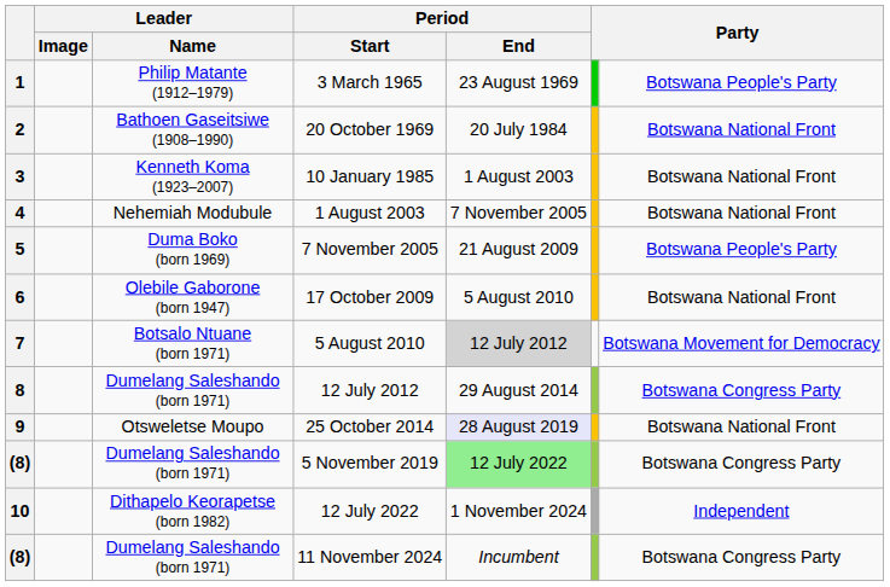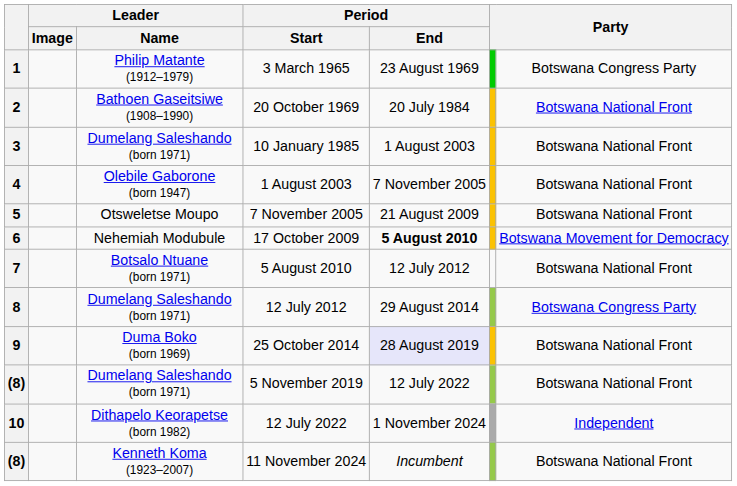 <table class="wikitable" style="text-align:center">
 <tr>
 <th rowspan="2"></th>
 <th colspan="2">Leader</th>
 <th colspan="2">Period</th>
 <th colspan="2" rowspan="2">Party</th>
 </tr>
 <tr>
 <th>Image</th>
 <th width="180px">Name</th>
 <th>Start</th>
 <th>End</th>
 </tr>
 <tr>
 <th> 1 </th>
 <td></td>
 <td><a href='#'>Philip Matante</a><br><small>(1912–1979)</small></td>
 <td>3 March 1965</td>
 <td>23 August 1969</td>
 <td bgcolor=#00CC00></td>
-<td><a href='#'>Botswana People's Party</a></td>
+<td>Botswana Congress Party</td>
 </tr>
 <tr>
 <th>2</th>
 <td></td>
 <td><a href='#'>Bathoen Gaseitsiwe</a><br><small>(1908–1990)</small></td>
 <td>20 October 1969</td>
 <td>20 July 1984</td>
 <td bgcolor=#FBC201></td>
 <td><a href='#'>Botswana National Front</a></td>
 </tr>
 <tr>
 <th>3</th>
 <td></td>
-<td><a href='#'>Kenneth Koma</a><br><small>(1923–2007)</small></td>
+<td><a href='#'>Dumelang Saleshando</a><br><small>(born 1971)</small></td>
 <td>10 January 1985</td>
 <td>1 August 2003</td>
 <td bgcolor=#FBC201></td>
 <td>Botswana National Front</td>
 </tr>
 <tr>
 <th>4</th>
 <td></td>
-<td>Nehemiah Modubule</td>
+<td><a href='#'>Olebile Gaborone</a><br><small>(born 1947)</small></td>
 <td>1 August 2003</td>
 <td>7 November 2005</td>
 <td bgcolor=#FBC201></td>
 <td>Botswana National Front</td>
 </tr>
 <tr>
 <th>5</th>
 <td></td>
-<td><a href='#'>Duma Boko</a><br><small>(born 1969)</small></td>
+<td>Otsweletse Moupo</td>
 <td>7 November 2005</td>
 <td>21 August 2009</td>
 <td bgcolor=#FBC201></td>
-<td><a href='#'>Botswana People's Party</a></td>
+<td>Botswana National Front</td>
 </tr>
 <tr>
 <th>6</th>
 <td></td>
-<td><a href='#'>Olebile Gaborone</a><br><small>(born 1947)</small></td>
+<td>Nehemiah Modubule</td>
 <td>17 October 2009</td>
-<td>5 August 2010</td>
+<td><strong>5 August 2010</strong></td>
 <td bgcolor=#FBC201></td>
-<td>Botswana National Front</td>
+<td><a href='#'>Botswana Movement for Democracy</a></td>
 </tr>
 <tr>
 <th>7</th>
 <td></td>
 <td><a href='#'>Botsalo Ntuane</a><br><small>(born 1971)</small></td>
 <td>5 August 2010</td>
-<td style="background: lightgrey;">12 July 2012</td>
+<td>12 July 2012</td>
 <td bgcolor=></td>
-<td><a href='#'>Botswana Movement for Democracy</a></td>
+<td>Botswana National Front</td>
 </tr>
 <tr>
 <th>8</th>
 <td></td>
 <td><a href='#'>Dumelang Saleshando</a><br><small>(born 1971)</small></td>
 <td>12 July 2012</td>
 <td>29 August 2014</td>
 <td bgcolor=#95C94A></td>
 <td><a href='#'>Botswana Congress Party</a></td>
 </tr>
 <tr>
 <th>9</th>
 <td></td>
-<td>Otsweletse Moupo</td>
+<td><a href='#'>Duma Boko</a><br><small>(born 1969)</small></td>
 <td>25 October 2014</td>
 <td style="background: lavender;">28 August 2019</td>
 <td bgcolor=#FBC201></td>
 <td>Botswana National Front</td>
 </tr>
 <tr>
 <th>(8)</th>
 <td></td>
 <td><a href='#'>Dumelang Saleshando</a><br><small>(born 1971)</small></td>
 <td>5 November 2019</td>
-<td style="background: lightgreen;">12 July 2022</td>
+<td>12 July 2022</td>
 <td bgcolor=#95C94A></td>
-<td>Botswana Congress Party</td>
+<td>Botswana National Front</td>
 </tr>
 <tr>
 <th>10</th>
 <td></td>
 <td><a href='#'>Dithapelo Keorapetse</a><br><small>(born 1982)</small></td>
 <td>12 July 2022</td>
 <td>1 November 2024</td>
 <td bgcolor=#AAAAAA></td>
 <td><a href='#'>Independent</a></td>
 </tr>
 <tr>
 <th>(8)</th>
 <td></td>
-<td><a href='#'>Dumelang Saleshando</a><br><small>(born 1971)</small></td>
+<td><a href='#'>Kenneth Koma</a><br><small>(1923–2007)</small></td>
 <td>11 November 2024</td>
 <td><em>Incumbent</em></td>
 <td bgcolor=#95C94A></td>
-<td>Botswana Congress Party</td>
+<td>Botswana National Front</td>
 </tr>
 </table>
